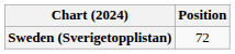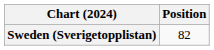 <table class="wikitable plainrowheaders" style="text-align:center">
 <tr>
 <th scope="col">Chart (2024)</th>
 <th scope="col">Position</th>
 </tr>
 <tr>
 <th scope="row">Sweden (Sverigetopplistan)</th>
-<td>72</td>
+<td>82</td>
 </tr>
 </table>
